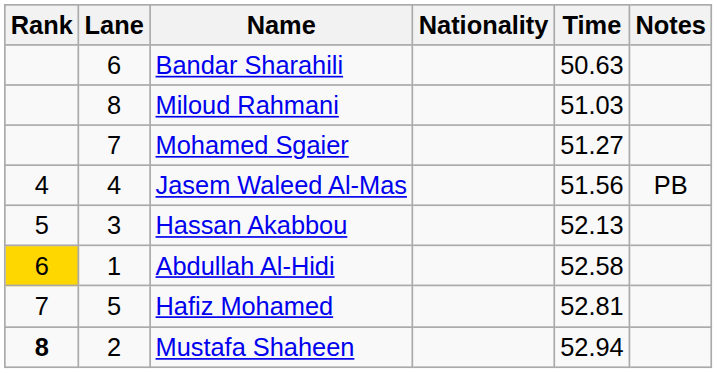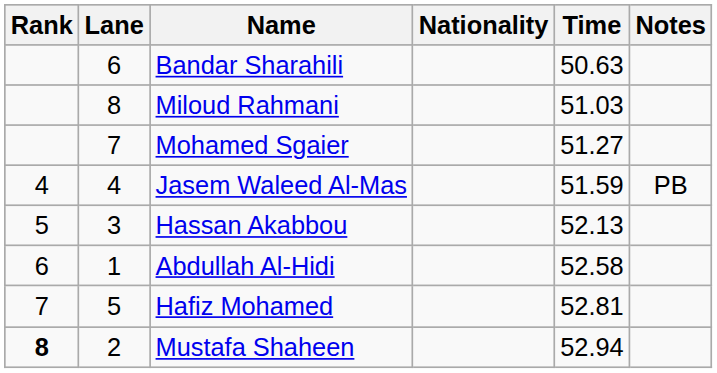 <table class="wikitable sortable" style="text-align:center;font-size:95%">
 <tr>
 <th>Rank</th>
 <th>Lane</th>
 <th>Name</th>
 <th>Nationality</th>
 <th>Time</th>
 <th>Notes</th>
 </tr>
 <tr>
 <td></td>
 <td>6</td>
 <td align=left><a href='#'>Bandar Sharahili</a></td>
 <td align=left></td>
 <td>50.63</td>
 <td></td>
 </tr>
 <tr>
 <td></td>
 <td>8</td>
 <td align=left><a href='#'>Miloud Rahmani</a></td>
 <td align=left></td>
 <td>51.03</td>
 <td></td>
 </tr>
 <tr>
 <td></td>
 <td>7</td>
 <td align=left><a href='#'>Mohamed Sgaier</a></td>
 <td align=left></td>
 <td>51.27</td>
 <td></td>
 </tr>
 <tr>
 <td>4</td>
 <td>4</td>
 <td align=left><a href='#'>Jasem Waleed Al-Mas</a></td>
 <td align=left></td>
-<td>51.56</td>
+<td>51.59</td>
 <td>PB</td>
 </tr>
 <tr>
 <td>5</td>
 <td>3</td>
 <td align=left><a href='#'>Hassan Akabbou</a></td>
 <td align=left></td>
 <td>52.13</td>
 <td></td>
 </tr>
 <tr>
-<td style="background: gold;">6</td>
+<td>6</td>
 <td>1</td>
 <td align=left><a href='#'>Abdullah Al-Hidi</a></td>
 <td align=left></td>
 <td>52.58</td>
 <td></td>
 </tr>
 <tr>
 <td>7</td>
 <td>5</td>
 <td align=left><a href='#'>Hafiz Mohamed</a></td>
 <td align=left></td>
 <td>52.81</td>
 <td></td>
 </tr>
 <tr>
 <td><strong>8</strong></td>
 <td>2</td>
 <td align=left><a href='#'>Mustafa Shaheen</a></td>
 <td align=left></td>
 <td>52.94</td>
 <td></td>
 </tr>
 </table>
